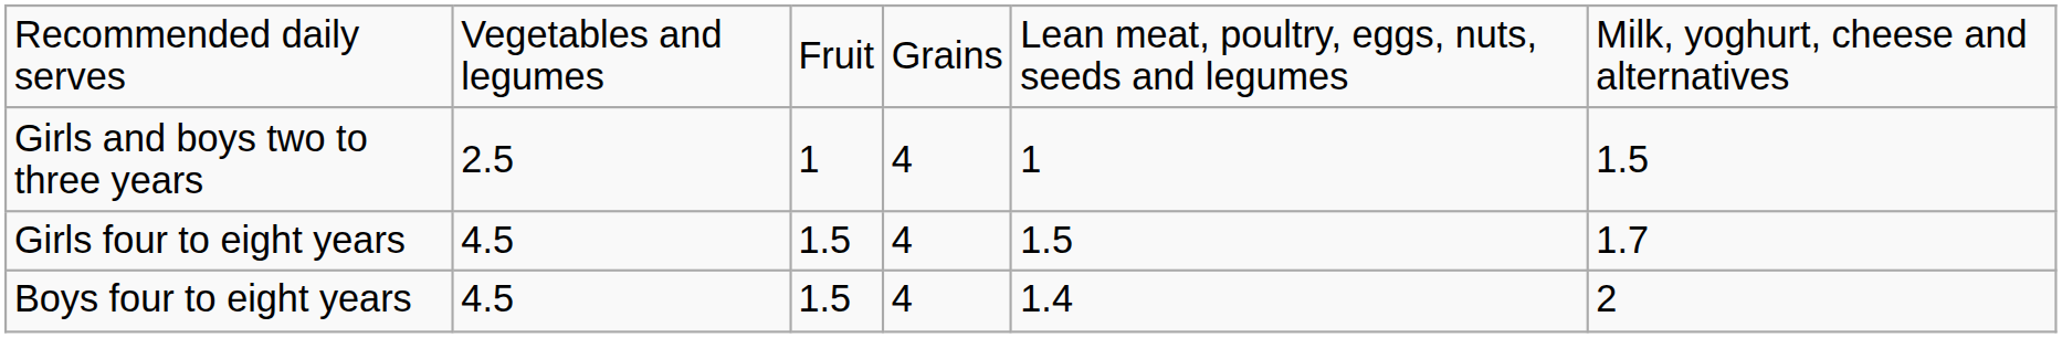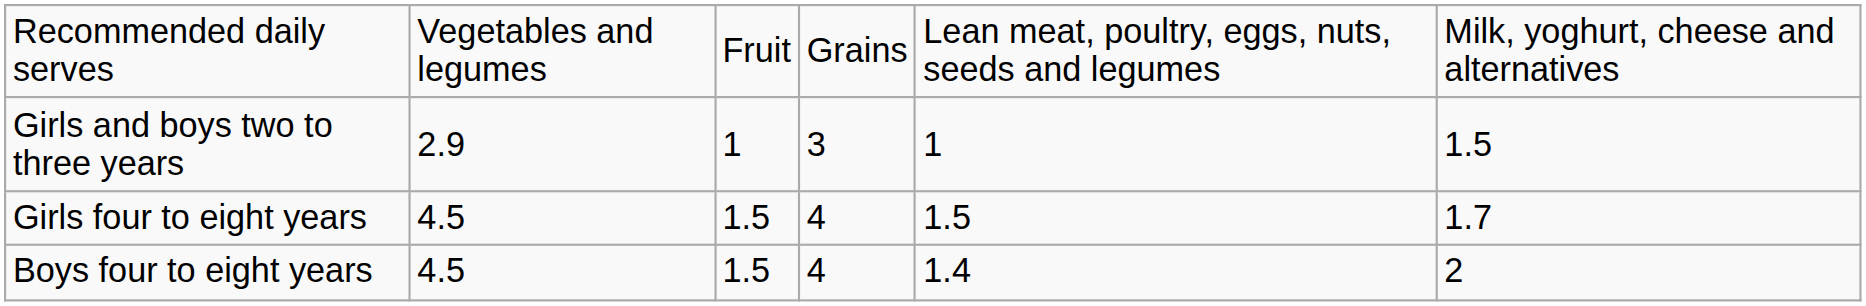 <table class="wikitable">
 <tr>
 <td>Recommended daily serves</td>
 <td>Vegetables and legumes</td>
 <td>Fruit</td>
 <td>Grains</td>
 <td>Lean meat, poultry, eggs, nuts, seeds and legumes</td>
 <td>Milk, yoghurt, cheese and alternatives</td>
 </tr>
 <tr>
 <td>Girls and boys two to three years</td>
-<td>2.5</td>
+<td>2.9</td>
 <td>1</td>
-<td>4</td>
+<td>3</td>
 <td>1</td>
 <td>1.5</td>
 </tr>
 <tr>
 <td>Girls  four to eight years</td>
 <td>4.5</td>
 <td>1.5</td>
 <td>4</td>
 <td>1.5</td>
 <td>1.7</td>
 </tr>
 <tr>
 <td>Boys  four to eight years</td>
 <td>4.5</td>
 <td>1.5</td>
 <td>4</td>
 <td>1.4</td>
 <td>2</td>
 </tr>
 </table>
